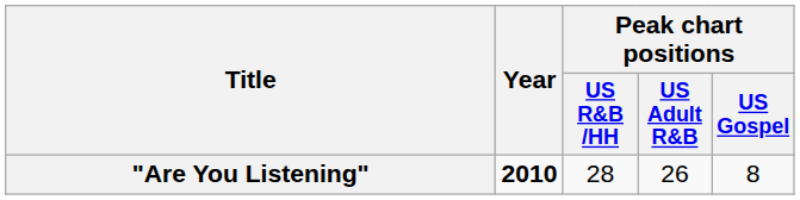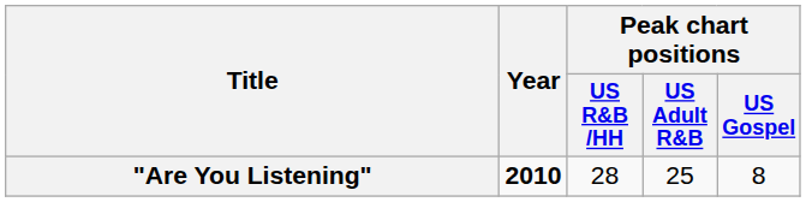 <table class="wikitable plainrowheaders" style="text-align:center;" border="1">
 <tr>
 <th scope="col" rowspan=2 style="width:19em;">Title</th>
 <th scope="col" rowspan=2>Year</th>
 <th scope="col" colspan=3>Peak chart positions</th>
 </tr>
 <tr>
 <th scope="col" style="width:3em;font-size:85%;"><a href='#'>US<br>R&B<br>/HH</a><br></th>
 <th scope="col" style="width:3em;font-size:85%;"><a href='#'>US<br>Adult<br>R&B</a><br></th>
 <th scope="col" style="width:3em;font-size:85%;"><a href='#'>US<br>Gospel</a><br></th>
 </tr>
 <tr>
 <th scope="row">"Are You Listening"<br></th>
 <td><strong>2010</strong></td>
 <td>28</td>
-<td>26</td>
+<td>25</td>
 <td>8</td>
 </tr>
 </table>
